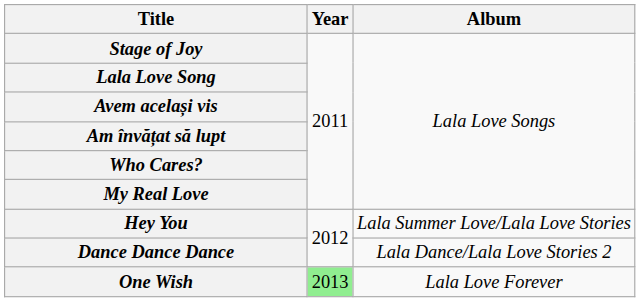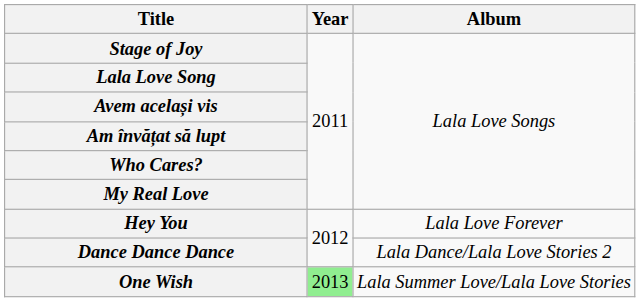 <table class="wikitable plainrowheaders" style="text-align:center;">
 <tr>
 <th scope="col" style="width:16em;">Title</th>
 <th scope="col">Year</th>
 <th scope="col">Album</th>
 </tr>
 <tr>
 <th scope="row"><em>Stage of Joy</em></th>
 <td rowspan="6">2011</td>
 <td rowspan="6"><em>Lala Love Songs</em></td>
 </tr>
 <tr>
 <th scope="row"><em>Lala Love Song</em></th>
 </tr>
 <tr>
 <th scope="row"><em>Avem același vis</em></th>
 </tr>
 <tr>
 <th scope="row"><em>Am învățat să lupt</em></th>
 </tr>
 <tr>
 <th scope="row"><em>Who Cares?</em></th>
 </tr>
 <tr>
 <th scope="row"><em>My Real Love</em></th>
 </tr>
 <tr>
 <th scope="row"><em>Hey You</em></th>
 <td rowspan="2">2012</td>
-<td><em>Lala Summer Love/Lala Love Stories</em></td>
+<td><em>Lala Love Forever</em></td>
 </tr>
 <tr>
 <th scope="row"><em>Dance Dance Dance</em></th>
 <td><em>Lala Dance/Lala Love Stories 2</em></td>
 </tr>
 <tr>
 <th scope="row"><em>One Wish</em></th>
 <td style="background: lightgreen;">2013</td>
-<td><em>Lala Love Forever</em></td>
+<td><em>Lala Summer Love/Lala Love Stories</em></td>
 </tr>
 </table>
